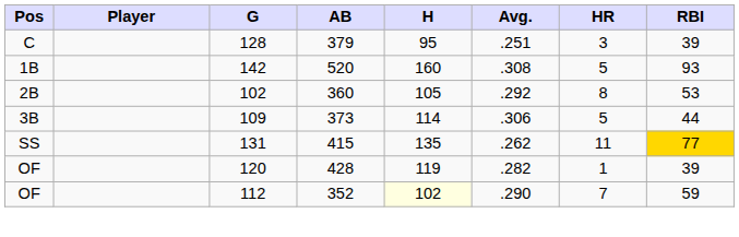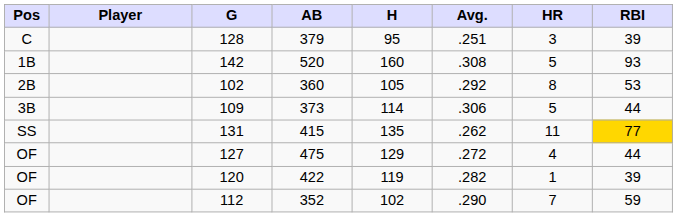 <table class="wikitable sortable">
 <tr>
 <th style="background:#ddf; width:5%;">Pos</th>
 <th style="background:#ddf; width:16%;">Player</th>
 <th style="background:#ddf; width:9%;">G</th>
 <th style="background:#ddf; width:9%;">AB</th>
 <th style="background:#ddf; width:9%;">H</th>
 <th style="background:#ddf; width:9%;">Avg.</th>
 <th style="background:#ddf; width:9%;">HR</th>
 <th style="background:#ddf; width:9%;">RBI</th>
 </tr>
 <tr style="text-align:center;">
 <td>C</td>
 <td></td>
 <td>128</td>
 <td>379</td>
 <td>95</td>
 <td>.251</td>
 <td>3</td>
 <td>39</td>
 </tr>
 <tr style="text-align:center;">
 <td>1B</td>
 <td></td>
 <td>142</td>
 <td>520</td>
 <td>160</td>
 <td>.308</td>
 <td>5</td>
 <td>93</td>
 </tr>
 <tr style="text-align:center;">
 <td>2B</td>
 <td></td>
 <td>102</td>
 <td>360</td>
 <td>105</td>
 <td>.292</td>
 <td>8</td>
 <td>53</td>
 </tr>
 <tr style="text-align:center;">
 <td>3B</td>
 <td></td>
 <td>109</td>
 <td>373</td>
 <td>114</td>
 <td>.306</td>
 <td>5</td>
 <td>44</td>
 </tr>
 <tr style="text-align:center;">
 <td>SS</td>
 <td></td>
 <td>131</td>
 <td>415</td>
 <td>135</td>
 <td>.262</td>
 <td>11</td>
 <td style="background: gold;">77</td>
 </tr>
 <tr style="text-align:center;">
 <td>OF</td>
 <td></td>
+<td>127</td>
+<td>475</td>
+<td>129</td>
+<td>.272</td>
+<td>4</td>
+<td>44</td>
+</tr>
+<tr style="text-align:center;">
+<td>OF</td>
+<td></td>
 <td>120</td>
-<td>428</td>
+<td>422</td>
 <td>119</td>
 <td>.282</td>
 <td>1</td>
 <td>39</td>
 </tr>
 <tr style="text-align:center;">
 <td>OF</td>
 <td></td>
 <td>112</td>
 <td>352</td>
-<td style="background: lightyellow;">102</td>
+<td>102</td>
 <td>.290</td>
 <td>7</td>
 <td>59</td>
 </tr>
 </table>
